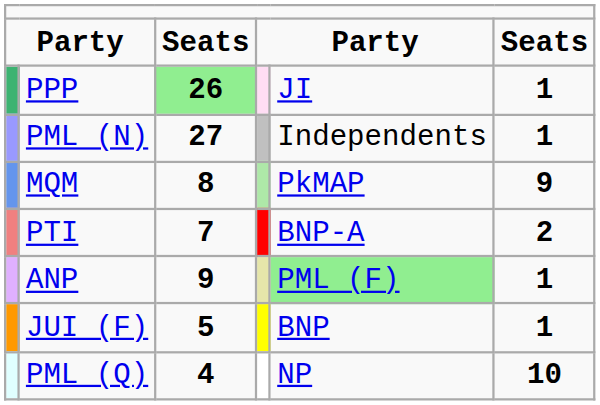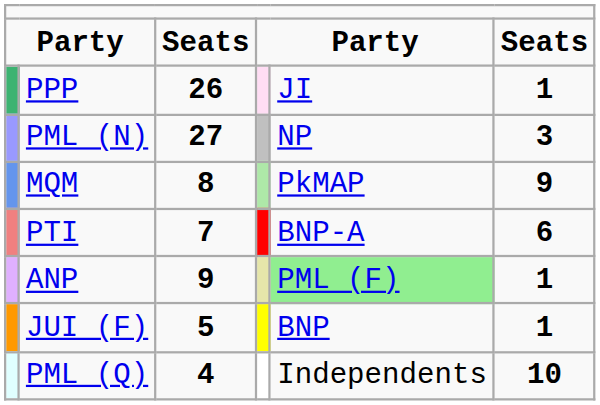 <table class ="wikitable">
 <tr>
 <td colspan=8></td>
 </tr>
 <tr>
 <td colspan=2 style="text-align: center"><strong>Party</strong></td>
 <td style="text-align: center"><strong>Seats</strong></td>
 <td colspan=2 style="text-align: center"><strong>Party</strong></td>
 <td style="text-align: center"><strong>Seats</strong></td>
 </tr>
 <tr>
 <td style="background:#3cb371;"></td>
 <td><a href='#'>PPP</a></td>
-<td style="background: lightgreen; text-align: center"><strong>26</strong></td>
+<td style="text-align: center"><strong>26</strong></td>
 <td style="background:#ffddf4;"></td>
 <td><a href='#'>JI</a></td>
 <td style="text-align: center"><strong>1</strong></td>
 </tr>
 <tr>
 <td style="background:#99f;"></td>
 <td><a href='#'>PML (N)</a></td>
 <td style="text-align: center"><strong>27</strong></td>
 <td style="background:silver;"></td>
-<td>Independents</td>
-<td style="text-align: center"><strong>1</strong></td>
+<td><a href='#'>NP</a></td>
+<td style="text-align: center"><strong>3</strong></td>
 </tr>
 <tr>
 <td style="background:#6495ed;"></td>
 <td><a href='#'>MQM</a></td>
 <td style="text-align: center"><strong>8</strong></td>
 <td style="background:#aee8a8;"></td>
 <td><a href='#'>PkMAP</a></td>
 <td style="text-align: center"><strong>9</strong></td>
 </tr>
 <tr>
 <td style="background:#f08080;"></td>
 <td><a href='#'>PTI</a></td>
 <td style="text-align: center"><strong>7</strong></td>
 <td style="background:red;"></td>
 <td><a href='#'>BNP-A</a></td>
-<td style="text-align: center"><strong>2</strong></td>
+<td style="text-align: center"><strong>6</strong></td>
 </tr>
 <tr>
 <td style="background:#e0b0ff;"></td>
 <td><a href='#'>ANP</a></td>
 <td style="text-align: center"><strong>9</strong></td>
 <td style="background:#e6e6aa;"></td>
 <td style="background: lightgreen;"><a href='#'>PML (F)</a></td>
 <td style="text-align: center"><strong>1</strong></td>
 </tr>
 <tr>
 <td style="background:#f90;"></td>
 <td><a href='#'>JUI (F)</a></td>
 <td style="text-align: center"><strong>5</strong></td>
 <td style="background:yellow;"></td>
 <td><a href='#'>BNP</a></td>
 <td style="text-align: center"><strong>1</strong></td>
 </tr>
 <tr>
 <td style="background:#e0ffff;"></td>
 <td><a href='#'>PML (Q)</a></td>
 <td style="text-align: center"><strong>4</strong></td>
 <td style="background:white;"></td>
-<td><a href='#'>NP</a></td>
+<td>Independents</td>
 <td style="text-align: center"><strong>10</strong></td>
 </tr>
 </table>
